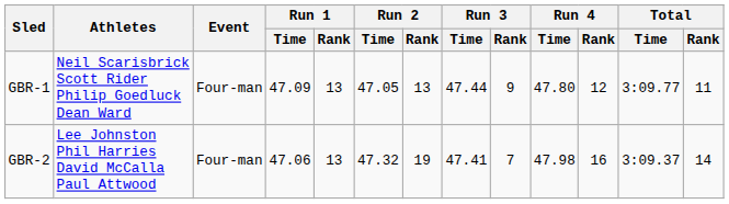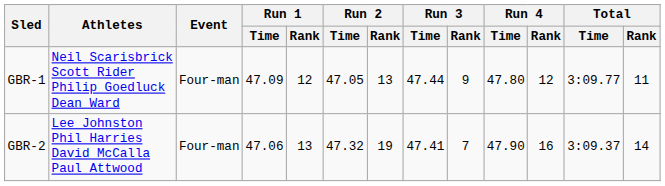 <table class="wikitable"  border="1" style="font-size:90%">
 <tr>
 <th rowspan="2">Sled</th>
 <th rowspan="2">Athletes</th>
 <th rowspan="2">Event</th>
 <th colspan="2">Run 1</th>
 <th colspan="2">Run 2</th>
 <th colspan="2">Run 3</th>
 <th colspan="2">Run 4</th>
 <th colspan="2">Total</th>
 </tr>
 <tr>
 <th>Time</th>
 <th>Rank</th>
 <th>Time</th>
 <th>Rank</th>
 <th>Time</th>
 <th>Rank</th>
 <th>Time</th>
 <th>Rank</th>
 <th>Time</th>
 <th>Rank</th>
 </tr>
 <tr>
 <td align="center">GBR-1</td>
 <td><a href='#'>Neil Scarisbrick</a><br><a href='#'>Scott Rider</a><br><a href='#'>Philip Goedluck</a><br><a href='#'>Dean Ward</a></td>
 <td>Four-man</td>
 <td align="center">47.09</td>
-<td align="center">13</td>
+<td align="center">12</td>
 <td align="center">47.05</td>
 <td align="center">13</td>
 <td align="center">47.44</td>
 <td align="center">9</td>
 <td align="center">47.80</td>
 <td align="center">12</td>
 <td align="center">3:09.77</td>
 <td align="center">11</td>
 </tr>
 <tr>
 <td align="center">GBR-2</td>
 <td><a href='#'>Lee Johnston</a><br><a href='#'>Phil Harries</a><br><a href='#'>David McCalla</a><br><a href='#'>Paul Attwood</a></td>
 <td>Four-man</td>
 <td align="center">47.06</td>
 <td align="center">13</td>
 <td align="center">47.32</td>
 <td align="center">19</td>
 <td align="center">47.41</td>
 <td align="center">7</td>
-<td align="center">47.98</td>
+<td align="center">47.90</td>
 <td align="center">16</td>
 <td align="center">3:09.37</td>
 <td align="center">14</td>
 </tr>
 </table>
